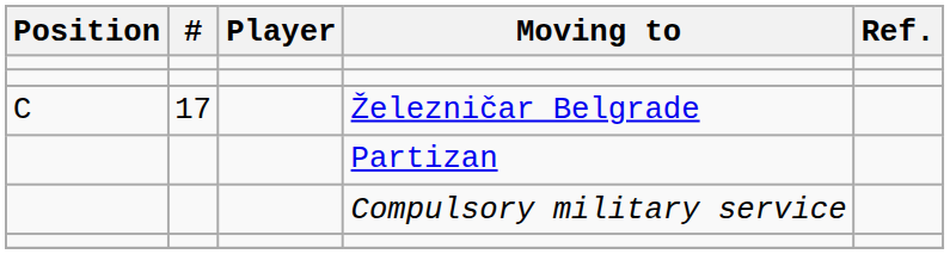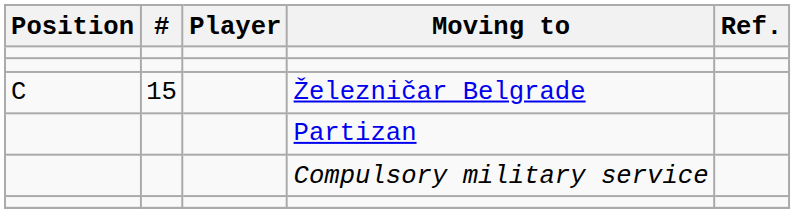 <table class="wikitable sortable" style="text-align: left;">
 <tr>
 <th>Position</th>
 <th>#</th>
 <th>Player</th>
 <th>Moving to</th>
 <th>Ref.</th>
 </tr>
 <tr>
 <td></td>
 <td></td>
 <td> </td>
 <td></td>
 <td></td>
 </tr>
 <tr>
 <td></td>
 <td></td>
 <td> </td>
 <td></td>
 <td></td>
 </tr>
 <tr>
 <td>C</td>
-<td>17</td>
+<td>15</td>
 <td> </td>
 <td> <a href='#'>Železničar Belgrade</a></td>
 <td></td>
 </tr>
 <tr>
 <td></td>
 <td></td>
 <td> </td>
 <td> <a href='#'>Partizan</a></td>
 <td></td>
 </tr>
 <tr>
 <td></td>
 <td></td>
 <td> </td>
 <td><em>Compulsory military service</em></td>
 <td></td>
 </tr>
 <tr>
 <td></td>
 <td></td>
 <td> </td>
 <td></td>
 <td></td>
 </tr>
 <tr>
 </tr>
 </table>
